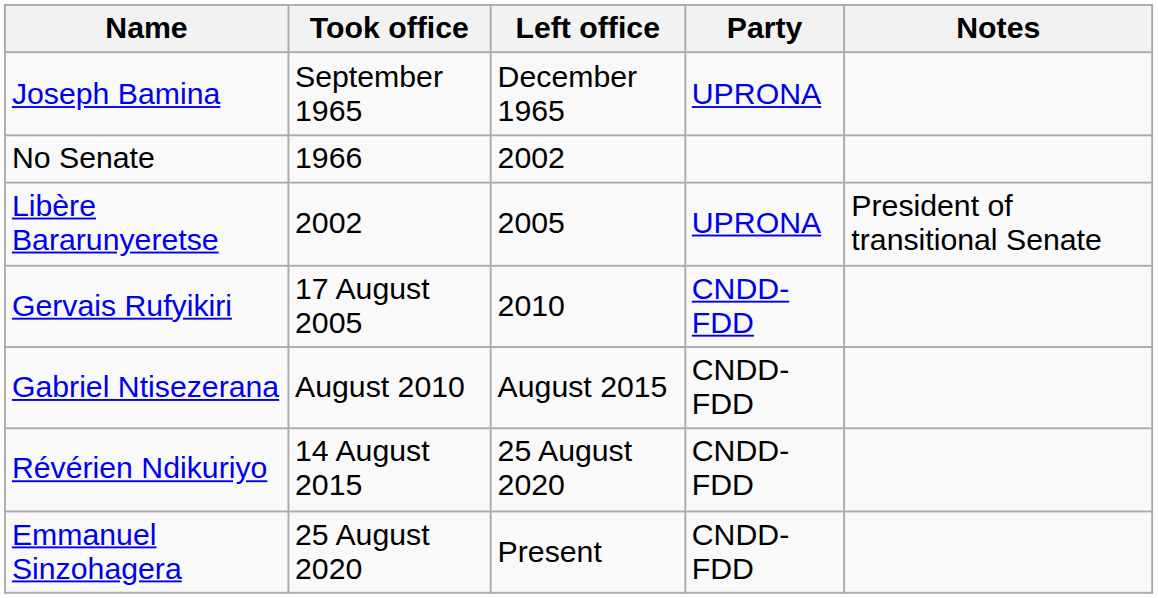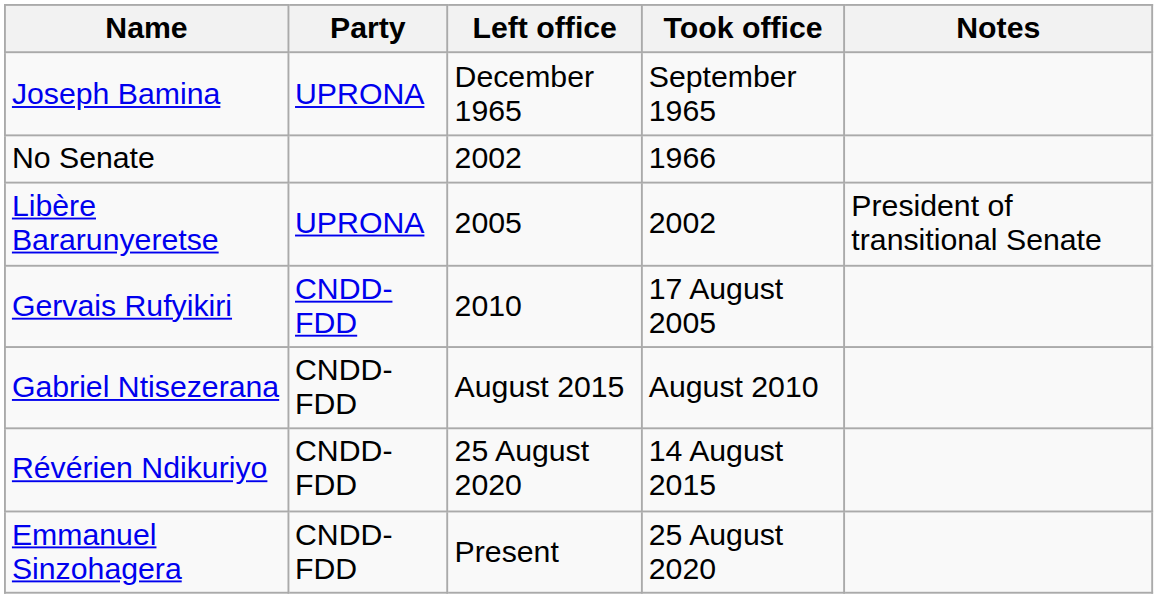 <table class="wikitable">
 <tr>
 <th>Name</th>
+<th>Party</th>
+<th>Left office</th>
 <th>Took office</th>
-<th>Left office</th>
-<th>Party</th>
 <th>Notes</th>
 </tr>
 <tr>
 <td><a href='#'>Joseph Bamina</a></td>
+<td><a href='#'>UPRONA</a></td>
+<td>December 1965</td>
 <td>September 1965</td>
-<td>December 1965</td>
-<td><a href='#'>UPRONA</a></td>
 <td></td>
 </tr>
 <tr>
 <td>No Senate</td>
+<td></td>
+<td>2002</td>
 <td>1966</td>
-<td>2002</td>
-<td></td>
 <td></td>
 </tr>
 <tr>
 <td><a href='#'>Libère Bararunyeretse</a></td>
+<td><a href='#'>UPRONA</a></td>
+<td>2005</td>
 <td>2002</td>
-<td>2005</td>
-<td><a href='#'>UPRONA</a></td>
 <td>President of transitional Senate</td>
 </tr>
 <tr>
 <td><a href='#'>Gervais Rufyikiri</a></td>
+<td><a href='#'>CNDD-FDD</a></td>
+<td>2010</td>
 <td>17 August 2005</td>
-<td>2010</td>
-<td><a href='#'>CNDD-FDD</a></td>
 <td></td>
 </tr>
 <tr>
 <td><a href='#'>Gabriel Ntisezerana</a></td>
+<td>CNDD-FDD</td>
+<td>August 2015</td>
 <td>August 2010</td>
-<td>August 2015</td>
-<td>CNDD-FDD</td>
 <td></td>
 </tr>
 <tr>
 <td><a href='#'>Révérien Ndikuriyo</a></td>
+<td>CNDD-FDD</td>
+<td>25 August 2020</td>
 <td>14 August 2015</td>
-<td>25 August 2020</td>
-<td>CNDD-FDD</td>
 <td></td>
 </tr>
 <tr>
 <td><a href='#'>Emmanuel Sinzohagera</a></td>
+<td>CNDD-FDD</td>
+<td>Present</td>
 <td>25 August 2020</td>
-<td>Present</td>
-<td>CNDD-FDD</td>
 <td></td>
 </tr>
 </table>
